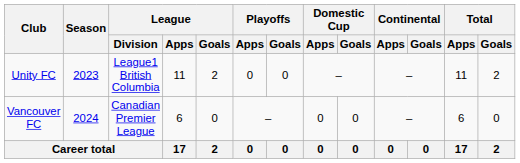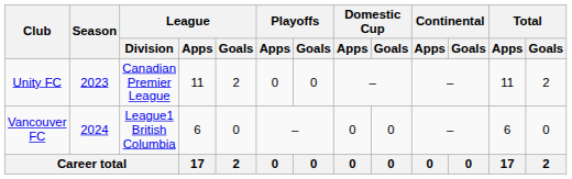 <table class="wikitable" style="text-align: center">
 <tr>
 <th rowspan="2">Club</th>
 <th rowspan="2">Season</th>
 <th colspan="3">League</th>
 <th colspan="2">Playoffs</th>
 <th colspan="2">Domestic Cup</th>
 <th colspan="2">Continental</th>
 <th colspan="2">Total</th>
 </tr>
 <tr>
 <th>Division</th>
 <th>Apps</th>
 <th>Goals</th>
 <th>Apps</th>
 <th>Goals</th>
 <th>Apps</th>
 <th>Goals</th>
 <th>Apps</th>
 <th>Goals</th>
 <th>Apps</th>
 <th>Goals</th>
 </tr>
 <tr>
 <td><a href='#'>Unity FC</a></td>
 <td><a href='#'>2023</a></td>
-<td><a href='#'>League1 British Columbia</a></td>
+<td><a href='#'>Canadian Premier League</a></td>
 <td>11</td>
 <td>2</td>
 <td>0</td>
 <td>0</td>
 <td colspan="2">–</td>
 <td colspan="2">–</td>
 <td>11</td>
 <td>2</td>
 </tr>
 <tr>
 <td><a href='#'>Vancouver FC</a></td>
 <td><a href='#'>2024</a></td>
-<td><a href='#'>Canadian Premier League</a></td>
+<td><a href='#'>League1 British Columbia</a></td>
 <td>6</td>
 <td>0</td>
 <td colspan="2">–</td>
 <td>0</td>
 <td>0</td>
 <td colspan="2">–</td>
 <td>6</td>
 <td>0</td>
 </tr>
 <tr>
 <th colspan="3"><strong>Career total</strong></th>
 <th>17</th>
 <th>2</th>
 <th>0</th>
 <th>0</th>
 <th>0</th>
 <th>0</th>
 <th>0</th>
 <th>0</th>
 <th>17</th>
 <th>2</th>
 </tr>
 </table>
